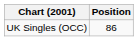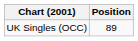 <table class="wikitable">
 <tr>
 <th>Chart (2001)</th>
 <th>Position</th>
 </tr>
 <tr>
 <td>UK Singles (OCC)</td>
-<td align="center">86</td>
+<td align="center">89</td>
 </tr>
 </table>
